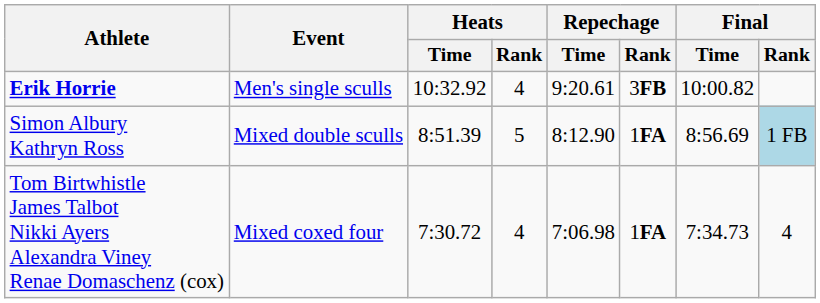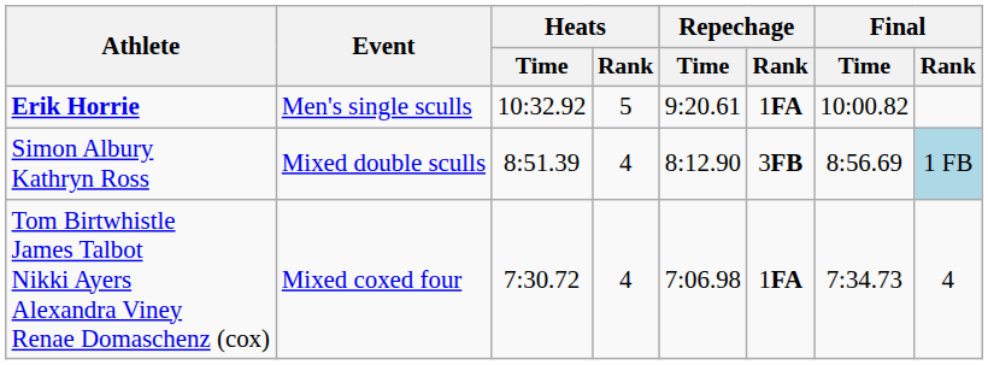 <table class="wikitable" style="font-size:90%">
 <tr>
 <th rowspan=2>Athlete</th>
 <th rowspan=2>Event</th>
 <th colspan=2>Heats</th>
 <th colspan=2>Repechage</th>
 <th colspan=2>Final</th>
 </tr>
 <tr style="font-size:95%">
 <th>Time</th>
 <th>Rank</th>
 <th>Time</th>
 <th>Rank</th>
 <th>Time</th>
 <th>Rank</th>
 </tr>
 <tr align=center>
 <td align=left><strong><a href='#'>Erik Horrie</a></strong></td>
 <td align=left><a href='#'>Men's single sculls</a></td>
 <td>10:32.92</td>
-<td>4</td>
+<td>5</td>
 <td>9:20.61</td>
-<td>3<strong>FB</strong></td>
+<td>1<strong>FA</strong></td>
 <td>10:00.82</td>
 <td></td>
 </tr>
 <tr align=center>
 <td align=left><a href='#'>Simon Albury</a> <br><a href='#'>Kathryn Ross</a></td>
 <td align=left><a href='#'>Mixed double sculls</a></td>
 <td>8:51.39</td>
-<td>5</td>
+<td>4</td>
 <td>8:12.90</td>
-<td>1<strong>FA</strong></td>
+<td>3<strong>FB</strong></td>
 <td>8:56.69</td>
 <td style="background: lightblue;">1 FB</td>
 </tr>
 <tr align=center>
 <td align=left><a href='#'>Tom Birtwhistle</a><br><a href='#'>James Talbot</a><br> <a href='#'>Nikki Ayers</a><br> <a href='#'>Alexandra Viney</a><br> <a href='#'>Renae Domaschenz</a> (cox)</td>
 <td align=left><a href='#'>Mixed coxed four</a></td>
 <td>7:30.72</td>
 <td>4</td>
 <td>7:06.98</td>
 <td>1<strong>FA</strong></td>
 <td>7:34.73</td>
 <td>4</td>
 </tr>
 </table>
